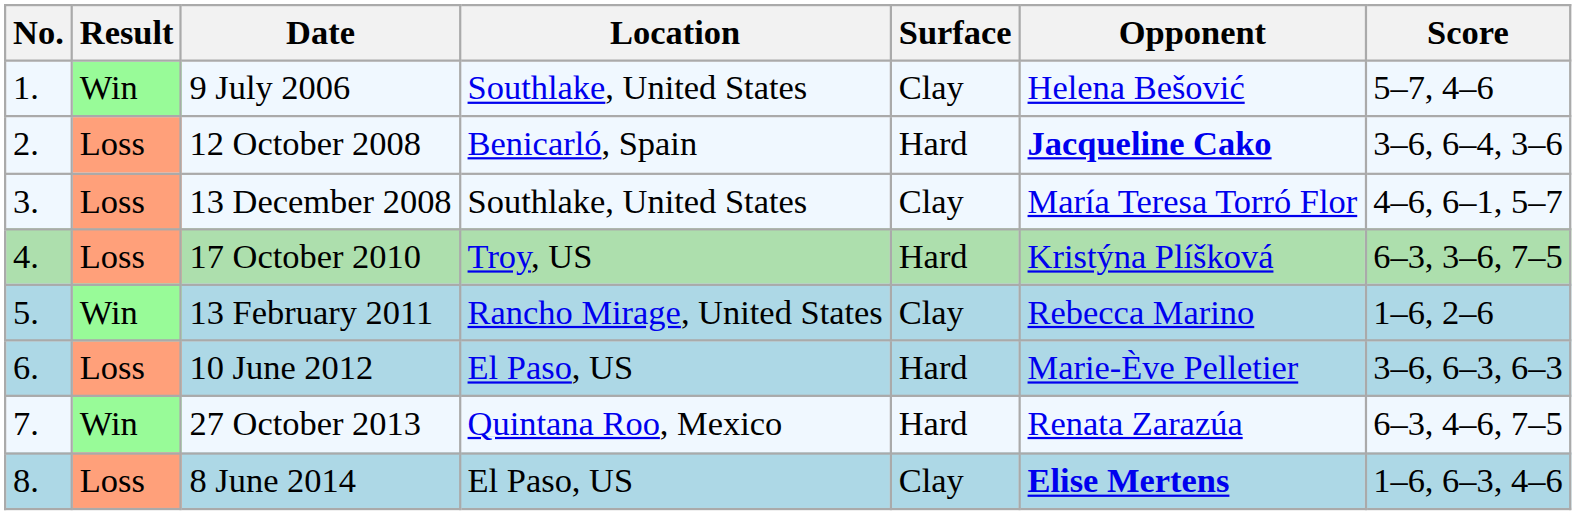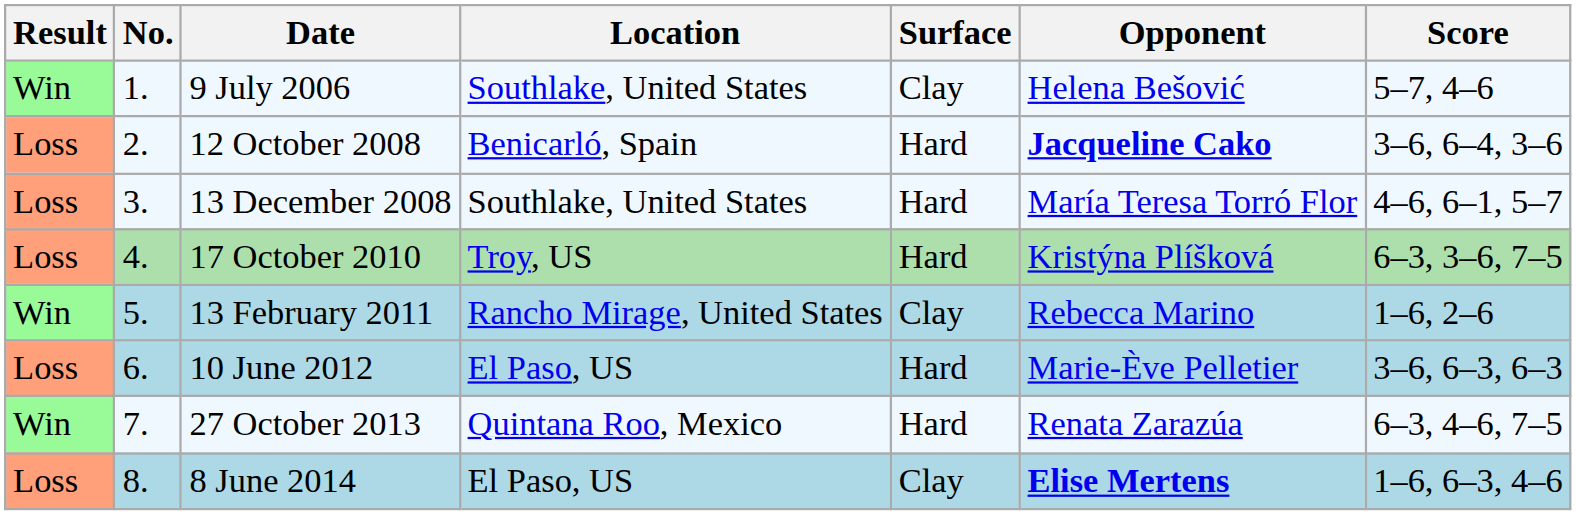 <table class="sortable wikitable" style="font-size:97%;">
 <tr>
+<th>Result</th>
 <th>No.</th>
-<th>Result</th>
 <th>Date</th>
 <th>Location</th>
 <th>Surface</th>
 <th>Opponent</th>
 <th class="unsortable">Score</th>
 </tr>
 <tr style="background:#f0f8ff;">
+<td style="background:#98fb98;">Win</td>
 <td>1.</td>
-<td style="background:#98fb98;">Win</td>
 <td>9 July 2006</td>
 <td><a href='#'>Southlake</a>, United States</td>
 <td>Clay</td>
 <td> <a href='#'>Helena Bešović</a></td>
 <td>5–7, 4–6</td>
 </tr>
 <tr style="background:#f0f8ff;">
+<td style="background:#ffa07a;">Loss</td>
 <td>2.</td>
-<td style="background:#ffa07a;">Loss</td>
 <td>12 October 2008</td>
 <td><a href='#'>Benicarló</a>, Spain</td>
 <td>Hard</td>
 <td><strong> <a href='#'>Jacqueline Cako</a></strong></td>
 <td>3–6, 6–4, 3–6</td>
 </tr>
 <tr style="background:#f0f8ff;">
+<td style="background:#ffa07a;">Loss</td>
 <td>3.</td>
-<td style="background:#ffa07a;">Loss</td>
 <td>13 December 2008</td>
 <td>Southlake, United States</td>
-<td>Clay</td>
+<td>Hard</td>
 <td> <a href='#'>María Teresa Torró Flor</a></td>
 <td>4–6, 6–1, 5–7</td>
 </tr>
 <tr style="background:#addfad;">
+<td style="background:#ffa07a;">Loss</td>
 <td>4.</td>
-<td style="background:#ffa07a;">Loss</td>
 <td>17 October 2010</td>
 <td><a href='#'>Troy</a>, US</td>
 <td>Hard</td>
 <td> <a href='#'>Kristýna Plíšková</a></td>
 <td>6–3, 3–6, 7–5</td>
 </tr>
 <tr style="background:lightblue;">
+<td style="background:#98fb98;">Win</td>
 <td>5.</td>
-<td style="background:#98fb98;">Win</td>
 <td>13 February 2011</td>
 <td><a href='#'>Rancho Mirage</a>, United States</td>
 <td>Clay</td>
 <td> <a href='#'>Rebecca Marino</a></td>
 <td>1–6, 2–6</td>
 </tr>
 <tr style="background:lightblue;">
+<td style="background:#ffa07a;">Loss</td>
 <td>6.</td>
-<td style="background:#ffa07a;">Loss</td>
 <td>10 June 2012</td>
 <td><a href='#'>El Paso</a>, US</td>
 <td>Hard</td>
 <td> <a href='#'>Marie-Ève Pelletier</a></td>
 <td>3–6, 6–3, 6–3</td>
 </tr>
 <tr style="background:#f0f8ff;">
+<td style="background:#98fb98;">Win</td>
 <td>7.</td>
-<td style="background:#98fb98;">Win</td>
 <td>27 October 2013</td>
 <td><a href='#'>Quintana Roo</a>, Mexico</td>
 <td>Hard</td>
 <td> <a href='#'>Renata Zarazúa</a></td>
 <td>6–3, 4–6, 7–5</td>
 </tr>
 <tr style="background:lightblue;">
+<td style="background:#ffa07a;">Loss</td>
 <td>8.</td>
-<td style="background:#ffa07a;">Loss</td>
 <td>8 June 2014</td>
 <td>El Paso, US</td>
 <td>Clay</td>
 <td><strong> <a href='#'>Elise Mertens</a></strong></td>
 <td>1–6, 6–3, 4–6</td>
 </tr>
 </table>
